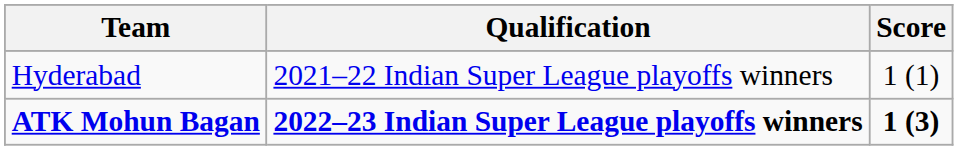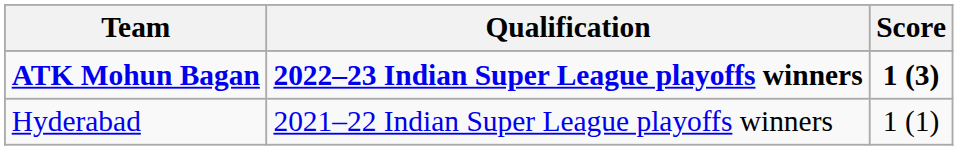 <table class="wikitable">
 <tr>
 <th>Team</th>
 <th>Qualification</th>
 <th>Score</th>
 </tr>
 <tr>
+<td><strong><a href='#'>ATK Mohun Bagan</a></strong></td>
+<td><strong><a href='#'>2022–23 Indian Super League playoffs</a> winners</strong></td>
+<td align="center"><strong>1 (3)</strong></td>
+</tr>
+<tr>
 <td><a href='#'>Hyderabad</a></td>
 <td><a href='#'>2021–22 Indian Super League playoffs</a> winners</td>
 <td align="center">1 (1)</td>
 </tr>
-<tr>
-<td><strong><a href='#'>ATK Mohun Bagan</a></strong></td>
-<td><strong><a href='#'>2022–23 Indian Super League playoffs</a> winners</strong></td>
-<td align="center"><strong>1 (3)</strong></td>
-</tr>
 </table>
